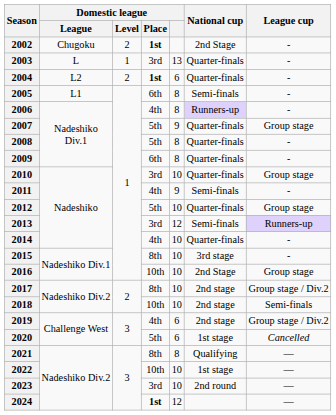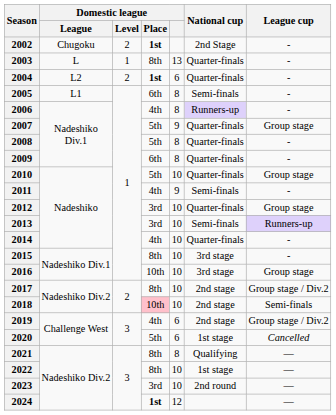 <table class="wikitable" style="text-align:center;">
 <tr style="background:#f0f6fa;">
 <th rowspan="2" scope="col">Season</th>
 <th colspan="4" scope="colgroup">Domestic league</th>
 <th rowspan="2" scope="col">National cup</th>
 <th rowspan="2" scope="col">League cup</th>
 </tr>
 <tr>
 <th scope="col">League</th>
 <th scope="col">Level</th>
 <th scope="col">Place</th>
 <th scope="col"></th>
 </tr>
 <tr>
 <th scope="row">2002</th>
 <td>Chugoku</td>
 <td>2</td>
 <td><strong>1st</strong></td>
 <td></td>
 <td>2nd Stage</td>
 <td>-</td>
 </tr>
 <tr>
 <th scope="row">2003</th>
 <td>L</td>
 <td>1</td>
-<td>3rd</td>
+<td>8th</td>
 <td>13</td>
 <td>Quarter-finals</td>
 <td>-</td>
 </tr>
 <tr>
 <th scope="row">2004</th>
 <td>L2</td>
 <td>2</td>
 <td><strong>1st</strong></td>
 <td>6</td>
 <td>Quarter-finals</td>
 <td>-</td>
 </tr>
 <tr>
 <th scope="row">2005</th>
 <td>L1</td>
 <td rowspan=12>1</td>
 <td>6th</td>
 <td>8</td>
 <td>Semi-finals</td>
 <td>-</td>
 </tr>
 <tr>
 <th scope="row">2006</th>
 <td rowspan=4>Nadeshiko<br>Div.1</td>
 <td>4th</td>
 <td>8</td>
 <td style="background-color:#DED1FB">Runners-up</td>
 <td>-</td>
 </tr>
 <tr>
 <th scope="row">2007</th>
 <td>5th</td>
 <td>9</td>
 <td>Quarter-finals</td>
 <td>Group stage</td>
 </tr>
 <tr>
 <th scope="row">2008</th>
 <td>5th</td>
 <td>8</td>
 <td>Quarter-finals</td>
 <td>-</td>
 </tr>
 <tr>
 <th scope="row">2009</th>
 <td>6th</td>
 <td>8</td>
 <td>Quarter-finals</td>
 <td>-</td>
 </tr>
 <tr>
 <th scope="row">2010</th>
 <td rowspan=5>Nadeshiko</td>
-<td>3rd</td>
+<td>5th</td>
 <td>10</td>
 <td>Quarter-finals</td>
 <td>Group stage</td>
 </tr>
 <tr>
 <th scope="row">2011</th>
 <td>4th</td>
 <td>9</td>
 <td>Semi-finals</td>
 <td>-</td>
 </tr>
 <tr>
 <th scope="row">2012</th>
-<td>5th</td>
+<td>3rd</td>
 <td>10</td>
 <td>Quarter-finals</td>
 <td>Group stage</td>
 </tr>
 <tr>
 <th scope="row">2013</th>
 <td>3rd</td>
-<td>12</td>
+<td>10</td>
 <td>Semi-finals</td>
 <td style="background-color:#DED1FB">Runners-up</td>
 </tr>
 <tr>
 <th scope="row">2014</th>
 <td>4th</td>
 <td>10</td>
 <td>Quarter-finals</td>
 <td>-</td>
 </tr>
 <tr>
 <th scope="row">2015</th>
 <td rowspan=2>Nadeshiko Div.1</td>
 <td>8th</td>
 <td>10</td>
 <td>3rd stage</td>
 <td>-</td>
 </tr>
 <tr>
 <th scope="row">2016</th>
 <td>10th</td>
 <td>10</td>
-<td>2nd Stage</td>
+<td>3rd stage</td>
 <td>Group stage</td>
 </tr>
 <tr>
 <th scope="row">2017</th>
 <td rowspan="2">Nadeshiko Div.2</td>
 <td rowspan="2">2</td>
 <td>8th</td>
 <td>10</td>
 <td>2nd stage</td>
 <td>Group stage / Div.2</td>
 </tr>
 <tr>
 <th scope="row">2018</th>
-<td>10th</td>
+<td style="background: pink;">10th</td>
 <td>10</td>
 <td>2nd stage</td>
 <td>Semi-finals</td>
 </tr>
 <tr>
 <th scope="row">2019</th>
 <td rowspan="2">Challenge West</td>
 <td rowspan="2">3</td>
 <td>4th</td>
 <td>6</td>
 <td>2nd stage</td>
 <td>Group stage / Div.2</td>
 </tr>
 <tr>
 <th scope="row">2020</th>
 <td>5th</td>
 <td>6</td>
 <td>1st stage</td>
 <td><em>Cancelled</em></td>
 </tr>
 <tr>
 <th scope="row">2021</th>
 <td rowspan="4">Nadeshiko Div.2</td>
 <td rowspan="4">3</td>
 <td>8th</td>
 <td>8</td>
 <td>Qualifying</td>
 <td>—</td>
 </tr>
 <tr>
 <th scope="row">2022</th>
-<td>10th</td>
+<td>8th</td>
 <td>10</td>
 <td>1st stage</td>
 <td>—</td>
 </tr>
 <tr>
 <th scope="row">2023</th>
 <td>3rd</td>
 <td>10</td>
 <td>2nd round</td>
 <td>—</td>
 </tr>
 <tr>
 <th scope="row">2024</th>
 <td><strong>1st</strong></td>
 <td>12</td>
 <td></td>
 <td>—</td>
 </tr>
 </table>
